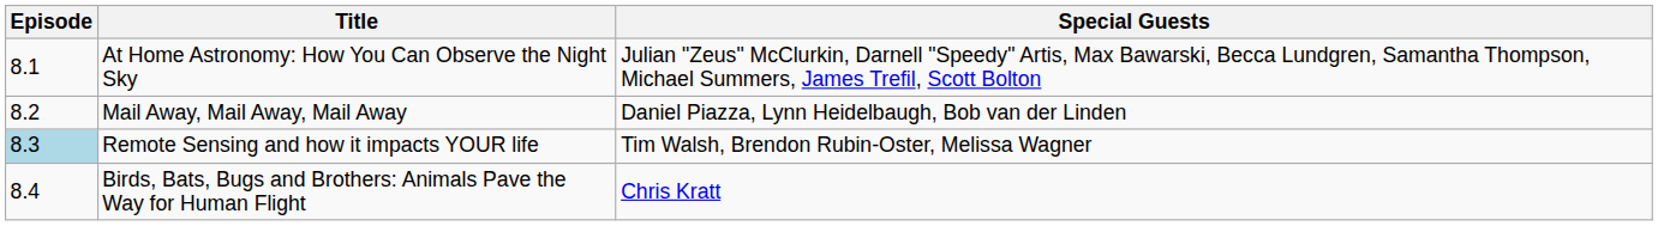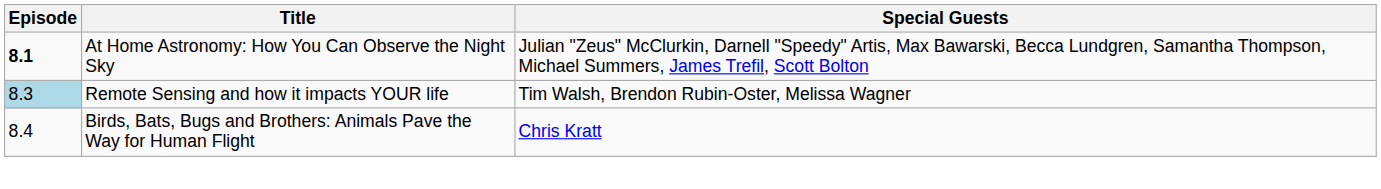 <table class="wikitable">
 <tr>
 <th>Episode</th>
 <th>Title</th>
 <th>Special Guests</th>
 </tr>
 <tr>
-<td>8.1</td>
+<td><strong>8.1</strong></td>
 <td>At Home Astronomy: How You Can Observe the Night Sky</td>
 <td>Julian "Zeus" McClurkin, Darnell "Speedy" Artis, Max Bawarski, Becca Lundgren, Samantha Thompson, Michael Summers, <a href='#'>James Trefil</a>, <a href='#'>Scott Bolton</a></td>
-</tr>
-<tr>
-<td>8.2</td>
-<td>Mail Away, Mail Away, Mail Away</td>
-<td>Daniel Piazza, Lynn Heidelbaugh, Bob van der Linden</td>
 </tr>
 <tr>
 <td style="background: lightblue;">8.3</td>
 <td>Remote Sensing and how it impacts YOUR life</td>
 <td>Tim Walsh, Brendon Rubin-Oster, Melissa Wagner</td>
 </tr>
 <tr>
 <td>8.4</td>
 <td>Birds, Bats, Bugs and Brothers: Animals Pave the Way for Human Flight</td>
 <td><a href='#'>Chris Kratt</a></td>
 </tr>
 </table>
